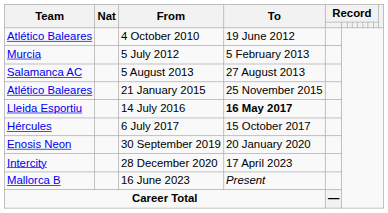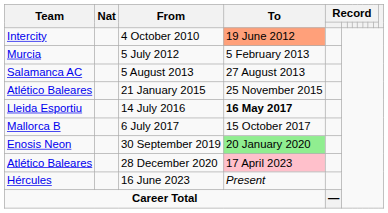 <table class="wikitable" style="text-align: center">
 <tr>
 <th rowspan="2">Team</th>
 <th rowspan="2">Nat</th>
 <th rowspan="2">From</th>
 <th rowspan="2">To</th>
 <th colspan="8">Record</th>
 <th rowspan=2></th>
 </tr>
 <tr>
 <th></th>
 <th></th>
 <th></th>
 <th></th>
 <th></th>
 <th></th>
 <th></th>
 <th></th>
 </tr>
 <tr>
-<td align="left"><a href='#'>Atlético Baleares</a></td>
+<td align="left"><a href='#'>Intercity</a></td>
 <td></td>
 <td align=left>4 October 2010</td>
-<td align=left>19 June 2012<br></td>
+<td align=left style="background: lightsalmon;">19 June 2012<br></td>
 <td></td>
 </tr>
 <tr>
 <td align="left"><a href='#'>Murcia</a></td>
 <td></td>
 <td align=left>5 July 2012</td>
 <td align=left>5 February 2013<br></td>
 <td></td>
 </tr>
 <tr>
 <td align="left"><a href='#'>Salamanca AC</a></td>
 <td></td>
 <td align=left>5 August 2013</td>
 <td align=left>27 August 2013<br></td>
 <td></td>
 </tr>
 <tr>
 <td align="left"><a href='#'>Atlético Baleares</a></td>
 <td></td>
 <td align=left>21 January 2015</td>
 <td align=left>25 November 2015<br></td>
 <td></td>
 </tr>
 <tr>
 <td align="left"><a href='#'>Lleida Esportiu</a></td>
 <td></td>
 <td align=left>14 July 2016</td>
 <td align=left><strong>16 May 2017<br></strong></td>
 <td></td>
 </tr>
 <tr>
-<td align="left"><a href='#'>Hércules</a></td>
+<td align="left"><a href='#'>Mallorca B</a></td>
 <td></td>
 <td align=left>6 July 2017</td>
 <td align=left>15 October 2017<br></td>
 <td></td>
 </tr>
 <tr>
 <td align="left"><a href='#'>Enosis Neon</a></td>
 <td></td>
 <td align=left>30 September 2019</td>
-<td align=left>20 January 2020<br></td>
+<td align=left style="background: lightgreen;">20 January 2020<br></td>
 <td></td>
 </tr>
 <tr>
-<td align="left"><a href='#'>Intercity</a></td>
+<td align="left"><a href='#'>Atlético Baleares</a></td>
 <td></td>
 <td align=left>28 December 2020</td>
-<td align=left>17 April 2023<br></td>
+<td align=left style="background: pink;">17 April 2023<br></td>
 <td></td>
 </tr>
 <tr>
-<td align="left"><a href='#'>Mallorca B</a></td>
+<td align="left"><a href='#'>Hércules</a></td>
 <td></td>
 <td align=left>16 June 2023</td>
 <td align=left><em>Present</em><br></td>
 <td></td>
 </tr>
 <tr>
 <td colspan=4><strong>Career Total</strong><br></td>
 <th>—</th>
 </tr>
 </table>
